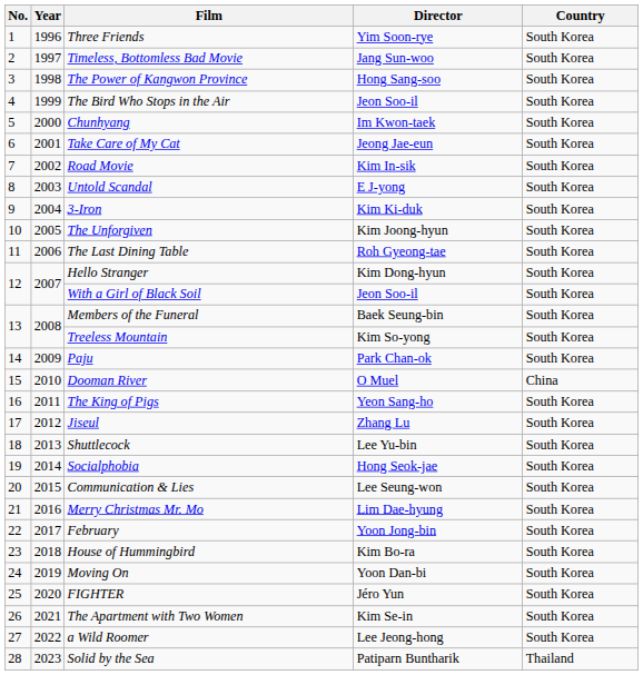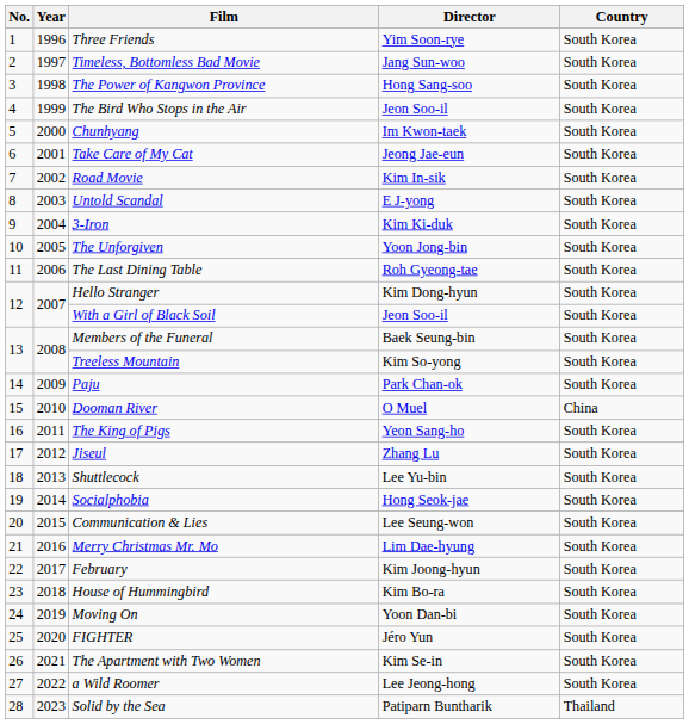 <table class=wikitable style="width:750px">
 <tr>
 <th width=10>No.</th>
 <th width=10>Year</th>
 <th>Film</th>
 <th>Director</th>
 <th>Country</th>
 </tr>
 <tr>
 <td>1</td>
 <td>1996</td>
 <td><em>Three Friends</em></td>
 <td><a href='#'>Yim Soon-rye</a></td>
 <td>South Korea</td>
 </tr>
 <tr>
 <td>2</td>
 <td>1997</td>
 <td><em><a href='#'>Timeless, Bottomless Bad Movie</a></em></td>
 <td><a href='#'>Jang Sun-woo</a></td>
 <td>South Korea</td>
 </tr>
 <tr>
 <td>3</td>
 <td>1998</td>
 <td><em><a href='#'>The Power of Kangwon Province</a></em></td>
 <td><a href='#'>Hong Sang-soo</a></td>
 <td>South Korea</td>
 </tr>
 <tr>
 <td>4</td>
 <td>1999</td>
 <td><em>The Bird Who Stops in the Air</em></td>
 <td><a href='#'>Jeon Soo-il</a></td>
 <td>South Korea</td>
 </tr>
 <tr>
 <td>5</td>
 <td>2000</td>
 <td><em><a href='#'>Chunhyang</a></em></td>
 <td><a href='#'>Im Kwon-taek</a></td>
 <td>South Korea</td>
 </tr>
 <tr>
 <td>6</td>
 <td>2001</td>
 <td><em><a href='#'>Take Care of My Cat</a></em></td>
 <td><a href='#'>Jeong Jae-eun</a></td>
 <td>South Korea</td>
 </tr>
 <tr>
 <td>7</td>
 <td>2002</td>
 <td><em><a href='#'>Road Movie</a></em></td>
 <td><a href='#'>Kim In-sik</a></td>
 <td>South Korea</td>
 </tr>
 <tr>
 <td>8</td>
 <td>2003</td>
 <td><em><a href='#'>Untold Scandal</a></em></td>
 <td><a href='#'>E J-yong</a></td>
 <td>South Korea</td>
 </tr>
 <tr>
 <td>9</td>
 <td>2004</td>
 <td><em><a href='#'>3-Iron</a></em></td>
 <td><a href='#'>Kim Ki-duk</a></td>
 <td>South Korea</td>
 </tr>
 <tr>
 <td>10</td>
 <td>2005</td>
 <td><a href='#'><em>The Unforgiven</em></a></td>
-<td>Kim Joong-hyun</td>
+<td><a href='#'>Yoon Jong-bin</a></td>
 <td>South Korea</td>
 </tr>
 <tr>
 <td>11</td>
 <td>2006</td>
 <td><em>The Last Dining Table</em></td>
 <td><a href='#'>Roh Gyeong-tae</a></td>
 <td>South Korea</td>
 </tr>
 <tr>
 <td rowspan=2>12</td>
 <td rowspan=2>2007</td>
 <td><em>Hello Stranger</em></td>
 <td>Kim Dong-hyun</td>
 <td>South Korea</td>
 </tr>
 <tr>
 <td><em><a href='#'>With a Girl of Black Soil</a></em></td>
 <td><a href='#'>Jeon Soo-il</a></td>
 <td>South Korea</td>
 </tr>
 <tr>
 <td rowspan=2>13</td>
 <td rowspan=2>2008</td>
 <td><em>Members of the Funeral</em></td>
 <td>Baek Seung-bin</td>
 <td>South Korea</td>
 </tr>
 <tr>
 <td><em><a href='#'>Treeless Mountain</a></em></td>
 <td>Kim So-yong</td>
 <td>South Korea</td>
 </tr>
 <tr>
 <td>14</td>
 <td>2009</td>
 <td><em><a href='#'>Paju</a></em></td>
 <td><a href='#'>Park Chan-ok</a></td>
 <td>South Korea</td>
 </tr>
 <tr>
 <td>15</td>
 <td>2010</td>
 <td><em><a href='#'>Dooman River</a></em></td>
 <td><a href='#'>O Muel</a></td>
 <td>China</td>
 </tr>
 <tr>
 <td>16</td>
 <td>2011</td>
 <td><em><a href='#'>The King of Pigs</a></em></td>
 <td><a href='#'>Yeon Sang-ho</a></td>
 <td>South Korea</td>
 </tr>
 <tr>
 <td>17</td>
 <td>2012</td>
 <td><em><a href='#'>Jiseul</a></em></td>
 <td><a href='#'>Zhang Lu</a></td>
 <td>South Korea</td>
 </tr>
 <tr>
 <td>18</td>
 <td>2013</td>
 <td><em>Shuttlecock</em></td>
 <td>Lee Yu-bin</td>
 <td>South Korea</td>
 </tr>
 <tr>
 <td>19</td>
 <td>2014</td>
 <td><em><a href='#'>Socialphobia</a></em></td>
 <td><a href='#'>Hong Seok-jae</a></td>
 <td>South Korea</td>
 </tr>
 <tr>
 <td>20</td>
 <td>2015</td>
 <td><em>Communication & Lies</em></td>
 <td>Lee Seung-won</td>
 <td>South Korea</td>
 </tr>
 <tr>
 <td>21</td>
 <td>2016</td>
 <td><em><a href='#'>Merry Christmas Mr. Mo</a></em></td>
 <td><a href='#'>Lim Dae-hyung</a></td>
 <td>South Korea</td>
 </tr>
 <tr>
 <td>22</td>
 <td>2017</td>
 <td><em>February</em></td>
-<td><a href='#'>Yoon Jong-bin</a></td>
+<td>Kim Joong-hyun</td>
 <td>South Korea</td>
 </tr>
 <tr>
 <td>23</td>
 <td>2018</td>
 <td><em>House of Hummingbird</em></td>
 <td>Kim Bo-ra</td>
 <td>South Korea</td>
 </tr>
 <tr>
 <td>24</td>
 <td>2019</td>
 <td><em>Moving On</em></td>
 <td>Yoon Dan-bi</td>
 <td>South Korea</td>
 </tr>
 <tr>
 <td>25</td>
 <td>2020</td>
 <td><em>FIGHTER</em></td>
 <td>Jéro Yun</td>
 <td>South Korea</td>
 </tr>
 <tr>
 <td>26</td>
 <td>2021</td>
 <td><em>The Apartment with Two Women</em></td>
 <td>Kim Se-in</td>
 <td>South Korea</td>
 </tr>
 <tr>
 <td>27</td>
 <td>2022</td>
 <td><em>a Wild Roomer</em></td>
 <td>Lee Jeong-hong</td>
 <td>South Korea</td>
 </tr>
 <tr>
 <td>28</td>
 <td>2023</td>
 <td><em>Solid by the Sea</em></td>
 <td>Patiparn Buntharik</td>
 <td>Thailand</td>
 </tr>
 </table>
